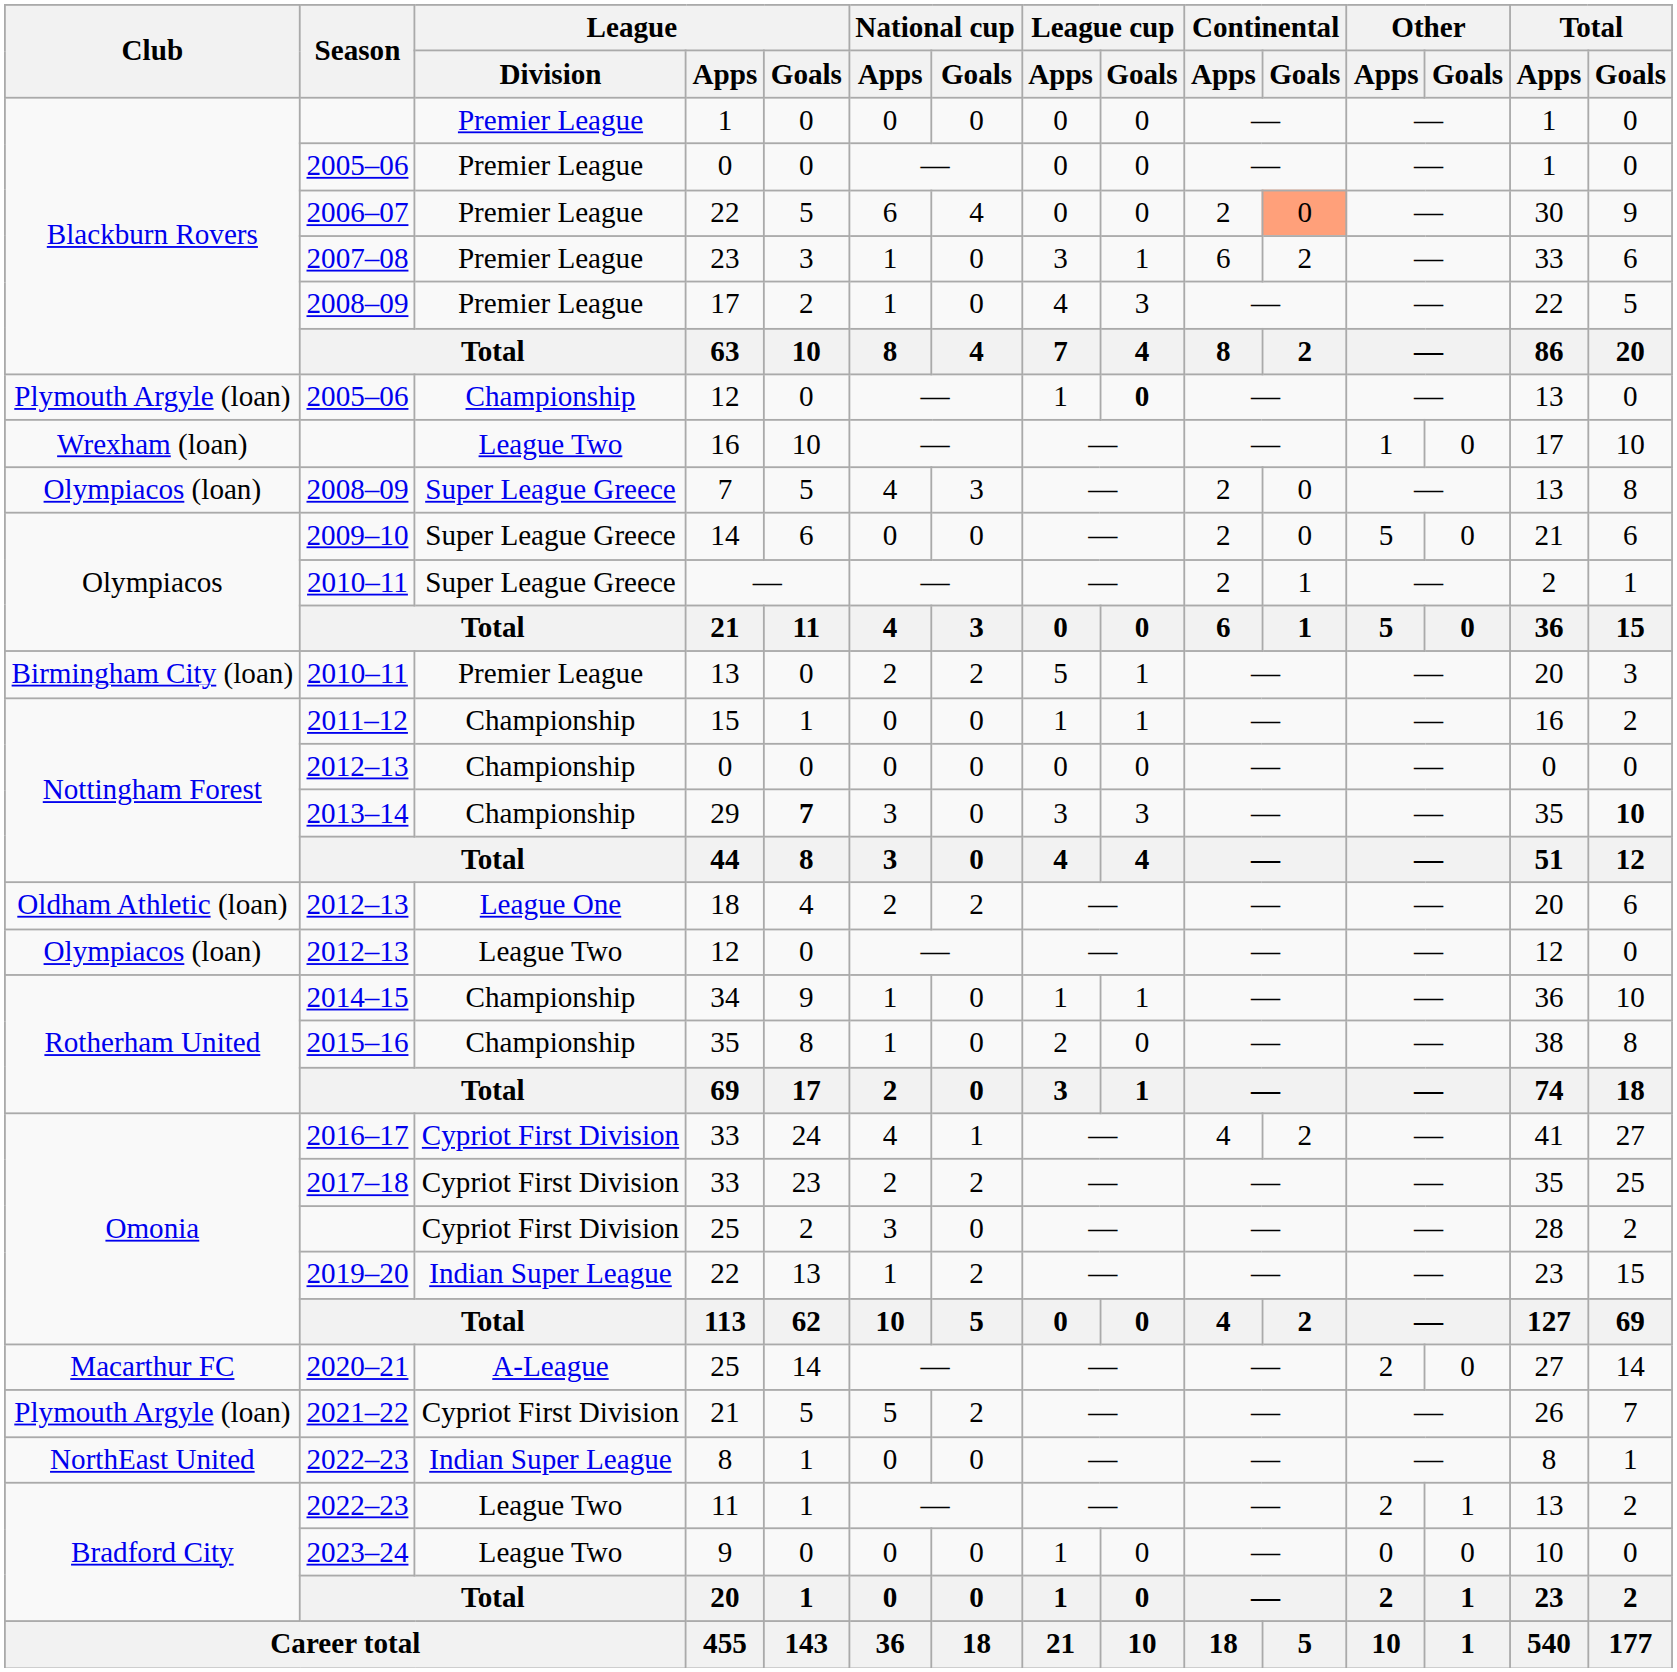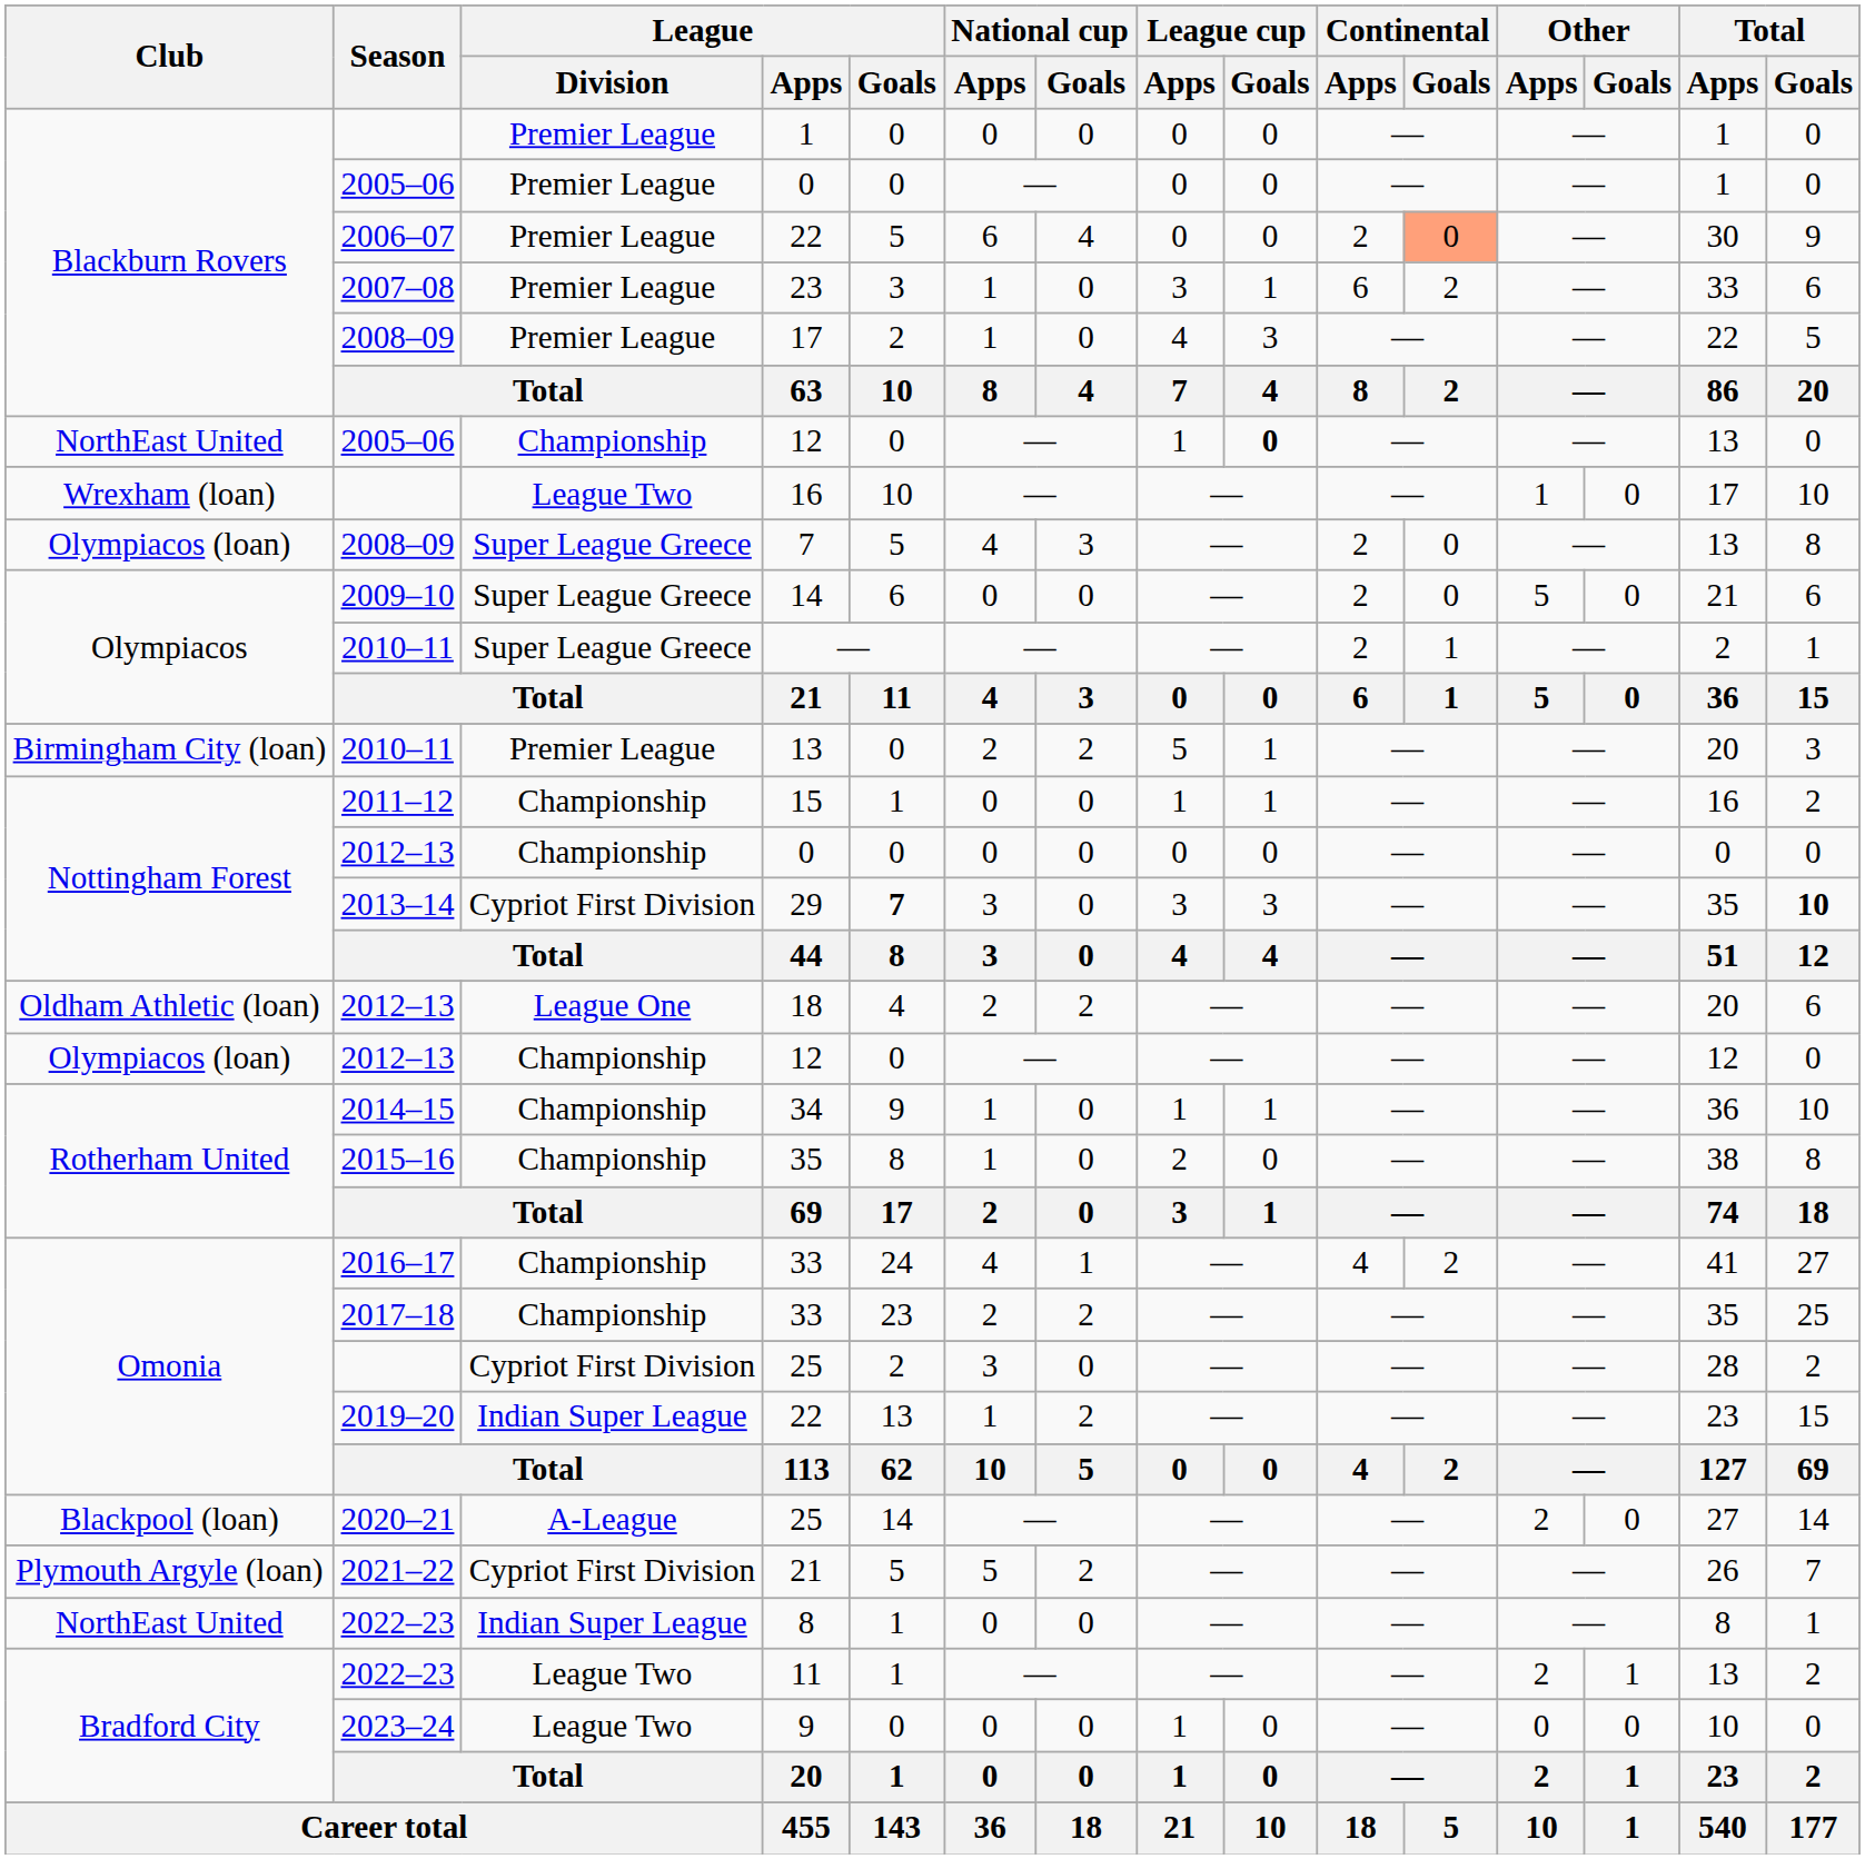 <table class=wikitable style="text-align: center;">
 <tr>
 <th rowspan="2">Club</th>
 <th rowspan="2">Season</th>
 <th colspan="3">League</th>
 <th colspan="2">National cup</th>
 <th colspan="2">League cup</th>
 <th colspan="2">Continental</th>
 <th colspan="2">Other</th>
 <th colspan="2">Total</th>
 </tr>
 <tr>
 <th>Division</th>
 <th>Apps</th>
 <th>Goals</th>
 <th>Apps</th>
 <th>Goals</th>
 <th>Apps</th>
 <th>Goals</th>
 <th>Apps</th>
 <th>Goals</th>
 <th>Apps</th>
 <th>Goals</th>
 <th>Apps</th>
 <th>Goals</th>
 </tr>
 <tr>
 <td rowspan="6"><a href='#'>Blackburn Rovers</a></td>
 <td></td>
 <td><a href='#'>Premier League</a></td>
 <td>1</td>
 <td>0</td>
 <td>0</td>
 <td>0</td>
 <td>0</td>
 <td>0</td>
 <td colspan="2">—</td>
 <td colspan="2">—</td>
 <td>1</td>
 <td>0</td>
 </tr>
 <tr>
 <td><a href='#'>2005–06</a></td>
 <td>Premier League</td>
 <td>0</td>
 <td>0</td>
 <td colspan="2">—</td>
 <td>0</td>
 <td>0</td>
 <td colspan="2">—</td>
 <td colspan="2">—</td>
 <td>1</td>
 <td>0</td>
 </tr>
 <tr>
 <td><a href='#'>2006–07</a></td>
 <td>Premier League</td>
 <td>22</td>
 <td>5</td>
 <td>6</td>
 <td>4</td>
 <td>0</td>
 <td>0</td>
 <td>2</td>
 <td style="background: lightsalmon;">0</td>
 <td colspan="2">—</td>
 <td>30</td>
 <td>9</td>
 </tr>
 <tr>
 <td><a href='#'>2007–08</a></td>
 <td>Premier League</td>
 <td>23</td>
 <td>3</td>
 <td>1</td>
 <td>0</td>
 <td>3</td>
 <td>1</td>
 <td>6</td>
 <td>2</td>
 <td colspan="2">—</td>
 <td>33</td>
 <td>6</td>
 </tr>
 <tr>
 <td><a href='#'>2008–09</a></td>
 <td>Premier League</td>
 <td>17</td>
 <td>2</td>
 <td>1</td>
 <td>0</td>
 <td>4</td>
 <td>3</td>
 <td colspan="2">—</td>
 <td colspan="2">—</td>
 <td>22</td>
 <td>5</td>
 </tr>
 <tr>
 <th colspan=2>Total</th>
 <th>63</th>
 <th>10</th>
 <th>8</th>
 <th>4</th>
 <th>7</th>
 <th>4</th>
 <th>8</th>
 <th>2</th>
 <th colspan="2">—</th>
 <th>86</th>
 <th>20</th>
 </tr>
 <tr>
-<td><a href='#'>Plymouth Argyle</a> (loan)</td>
+<td><a href='#'>NorthEast United</a></td>
 <td><a href='#'>2005–06</a></td>
 <td><a href='#'>Championship</a></td>
 <td>12</td>
 <td>0</td>
 <td colspan=2>—</td>
 <td>1</td>
 <td><strong>0</strong></td>
 <td colspan="2">—</td>
 <td colspan="2">—</td>
 <td>13</td>
 <td>0</td>
 </tr>
 <tr>
 <td><a href='#'>Wrexham</a> (loan)</td>
 <td></td>
 <td><a href='#'>League Two</a></td>
 <td>16</td>
 <td>10</td>
 <td colspan="2">—</td>
 <td colspan="2">—</td>
 <td colspan="2">—</td>
 <td>1</td>
 <td>0</td>
 <td>17</td>
 <td>10</td>
 </tr>
 <tr>
 <td><a href='#'>Olympiacos</a> (loan)</td>
 <td><a href='#'>2008–09</a></td>
 <td><a href='#'>Super League Greece</a></td>
 <td>7</td>
 <td>5</td>
 <td>4</td>
 <td>3</td>
 <td colspan="2">—</td>
 <td>2</td>
 <td>0</td>
 <td colspan="2">—</td>
 <td>13</td>
 <td>8</td>
 </tr>
 <tr>
 <td rowspan=3>Olympiacos</td>
 <td><a href='#'>2009–10</a></td>
 <td>Super League Greece</td>
 <td>14</td>
 <td>6</td>
 <td>0</td>
 <td>0</td>
 <td colspan="2">—</td>
 <td>2</td>
 <td>0</td>
 <td>5</td>
 <td>0</td>
 <td>21</td>
 <td>6</td>
 </tr>
 <tr>
 <td><a href='#'>2010–11</a></td>
 <td>Super League Greece</td>
 <td colspan="2">—</td>
 <td colspan="2">—</td>
 <td colspan="2">—</td>
 <td>2</td>
 <td>1</td>
 <td colspan="2">—</td>
 <td>2</td>
 <td>1</td>
 </tr>
 <tr>
 <th colspan=2>Total</th>
 <th>21</th>
 <th>11</th>
 <th>4</th>
 <th>3</th>
 <th>0</th>
 <th>0</th>
 <th>6</th>
 <th>1</th>
 <th>5</th>
 <th>0</th>
 <th>36</th>
 <th>15</th>
 </tr>
 <tr>
 <td><a href='#'>Birmingham City</a> (loan)</td>
 <td><a href='#'>2010–11</a></td>
 <td>Premier League</td>
 <td>13</td>
 <td>0</td>
 <td>2</td>
 <td>2</td>
 <td>5</td>
 <td>1</td>
 <td colspan="2">—</td>
 <td colspan="2">—</td>
 <td>20</td>
 <td>3</td>
 </tr>
 <tr>
 <td rowspan=4><a href='#'>Nottingham Forest</a></td>
 <td><a href='#'>2011–12</a></td>
 <td>Championship</td>
 <td>15</td>
 <td>1</td>
 <td>0</td>
 <td>0</td>
 <td>1</td>
 <td>1</td>
 <td colspan="2">—</td>
 <td colspan="2">—</td>
 <td>16</td>
 <td>2</td>
 </tr>
 <tr>
 <td><a href='#'>2012–13</a></td>
 <td>Championship</td>
 <td>0</td>
 <td>0</td>
 <td>0</td>
 <td>0</td>
 <td>0</td>
 <td>0</td>
 <td colspan="2">—</td>
 <td colspan="2">—</td>
 <td>0</td>
 <td>0</td>
 </tr>
 <tr>
 <td><a href='#'>2013–14</a></td>
-<td>Championship</td>
+<td>Cypriot First Division</td>
 <td>29</td>
 <td><strong>7</strong></td>
 <td>3</td>
 <td>0</td>
 <td>3</td>
 <td>3</td>
 <td colspan="2">—</td>
 <td colspan="2">—</td>
 <td>35</td>
 <td><strong>10</strong></td>
 </tr>
 <tr>
 <th colspan=2>Total</th>
 <th>44</th>
 <th>8</th>
 <th>3</th>
 <th>0</th>
 <th>4</th>
 <th>4</th>
 <th colspan="2">—</th>
 <th colspan="2">—</th>
 <th>51</th>
 <th>12</th>
 </tr>
 <tr>
 <td><a href='#'>Oldham Athletic</a> (loan)</td>
 <td><a href='#'>2012–13</a></td>
 <td><a href='#'>League One</a></td>
 <td>18</td>
 <td>4</td>
 <td>2</td>
 <td>2</td>
 <td colspan="2">—</td>
 <td colspan="2">—</td>
 <td colspan="2">—</td>
 <td>20</td>
 <td>6</td>
 </tr>
 <tr>
 <td><a href='#'>Olympiacos</a> (loan)</td>
 <td><a href='#'>2012–13</a></td>
-<td>League Two</td>
+<td>Championship</td>
 <td>12</td>
 <td>0</td>
 <td colspan="2">—</td>
 <td colspan="2">—</td>
 <td colspan="2">—</td>
 <td colspan="2">—</td>
 <td>12</td>
 <td>0</td>
 </tr>
 <tr>
 <td rowspan="3"><a href='#'>Rotherham United</a></td>
 <td><a href='#'>2014–15</a></td>
 <td>Championship</td>
 <td>34</td>
 <td>9</td>
 <td>1</td>
 <td>0</td>
 <td>1</td>
 <td>1</td>
 <td colspan="2">—</td>
 <td colspan="2">—</td>
 <td>36</td>
 <td>10</td>
 </tr>
 <tr>
 <td><a href='#'>2015–16</a></td>
 <td>Championship</td>
 <td>35</td>
 <td>8</td>
 <td>1</td>
 <td>0</td>
 <td>2</td>
 <td>0</td>
 <td colspan="2">—</td>
 <td colspan="2">—</td>
 <td>38</td>
 <td>8</td>
 </tr>
 <tr>
 <th colspan=2>Total</th>
 <th>69</th>
 <th>17</th>
 <th>2</th>
 <th>0</th>
 <th>3</th>
 <th>1</th>
 <th colspan="2">—</th>
 <th colspan="2">—</th>
 <th>74</th>
 <th>18</th>
 </tr>
 <tr>
 <td rowspan=5><a href='#'>Omonia</a></td>
 <td><a href='#'>2016–17</a></td>
-<td><a href='#'>Cypriot First Division</a></td>
+<td>Championship</td>
 <td>33</td>
 <td>24</td>
 <td>4</td>
 <td>1</td>
 <td colspan="2">—</td>
 <td>4</td>
 <td>2</td>
 <td colspan="2">—</td>
 <td>41</td>
 <td>27</td>
 </tr>
 <tr>
 <td><a href='#'>2017–18</a></td>
-<td>Cypriot First Division</td>
+<td>Championship</td>
 <td>33</td>
 <td>23</td>
 <td>2</td>
 <td>2</td>
 <td colspan="2">—</td>
 <td colspan="2">—</td>
 <td colspan="2">—</td>
 <td>35</td>
 <td>25</td>
 </tr>
 <tr>
 <td></td>
 <td>Cypriot First Division</td>
 <td>25</td>
 <td>2</td>
 <td>3</td>
 <td>0</td>
 <td colspan="2">—</td>
 <td colspan="2">—</td>
 <td colspan="2">—</td>
 <td>28</td>
 <td>2</td>
 </tr>
 <tr>
 <td><a href='#'>2019–20</a></td>
 <td><a href='#'>Indian Super League</a></td>
 <td>22</td>
 <td>13</td>
 <td>1</td>
 <td>2</td>
 <td colspan="2">—</td>
 <td colspan="2">—</td>
 <td colspan="2">—</td>
 <td>23</td>
 <td>15</td>
 </tr>
 <tr>
 <th colspan=2>Total</th>
 <th>113</th>
 <th>62</th>
 <th>10</th>
 <th>5</th>
 <th>0</th>
 <th>0</th>
 <th>4</th>
 <th>2</th>
 <th colspan="2">—</th>
 <th>127</th>
 <th>69</th>
 </tr>
 <tr>
-<td><a href='#'>Macarthur FC</a></td>
+<td><a href='#'>Blackpool</a> (loan)</td>
 <td><a href='#'>2020–21</a></td>
 <td><a href='#'>A-League</a></td>
 <td>25</td>
 <td>14</td>
 <td colspan="2">—</td>
 <td colspan="2">—</td>
 <td colspan="2">—</td>
 <td>2</td>
 <td>0</td>
 <td>27</td>
 <td>14</td>
 </tr>
 <tr>
 <td><a href='#'>Plymouth Argyle</a> (loan)</td>
 <td><a href='#'>2021–22</a></td>
 <td>Cypriot First Division</td>
 <td>21</td>
 <td>5</td>
 <td>5</td>
 <td>2</td>
 <td colspan="2">—</td>
 <td colspan="2">—</td>
 <td colspan="2">—</td>
 <td>26</td>
 <td>7</td>
 </tr>
 <tr>
 <td><a href='#'>NorthEast United</a></td>
 <td><a href='#'>2022–23</a></td>
 <td><a href='#'>Indian Super League</a></td>
 <td>8</td>
 <td>1</td>
 <td>0</td>
 <td>0</td>
 <td colspan="2">—</td>
 <td colspan="2">—</td>
 <td colspan="2">—</td>
 <td>8</td>
 <td>1</td>
 </tr>
 <tr>
 <td rowspan="3"><a href='#'>Bradford City</a></td>
 <td><a href='#'>2022–23</a></td>
 <td>League Two</td>
 <td>11</td>
 <td>1</td>
 <td colspan="2">—</td>
 <td colspan="2">—</td>
 <td colspan="2">—</td>
 <td>2</td>
 <td>1</td>
 <td>13</td>
 <td>2</td>
 </tr>
 <tr>
 <td><a href='#'>2023–24</a></td>
 <td>League Two</td>
 <td>9</td>
 <td>0</td>
 <td>0</td>
 <td>0</td>
 <td>1</td>
 <td>0</td>
 <td colspan="2">—</td>
 <td>0</td>
 <td>0</td>
 <td>10</td>
 <td>0</td>
 </tr>
 <tr>
 <th colspan=2>Total</th>
 <th>20</th>
 <th>1</th>
 <th>0</th>
 <th>0</th>
 <th>1</th>
 <th>0</th>
 <th colspan="2">—</th>
 <th>2</th>
 <th>1</th>
 <th>23</th>
 <th>2</th>
 </tr>
 <tr>
 <th colspan="3">Career total</th>
 <th>455</th>
 <th>143</th>
 <th>36</th>
 <th>18</th>
 <th>21</th>
 <th>10</th>
 <th>18</th>
 <th>5</th>
 <th>10</th>
 <th>1</th>
 <th>540</th>
 <th>177</th>
 </tr>
 </table>
